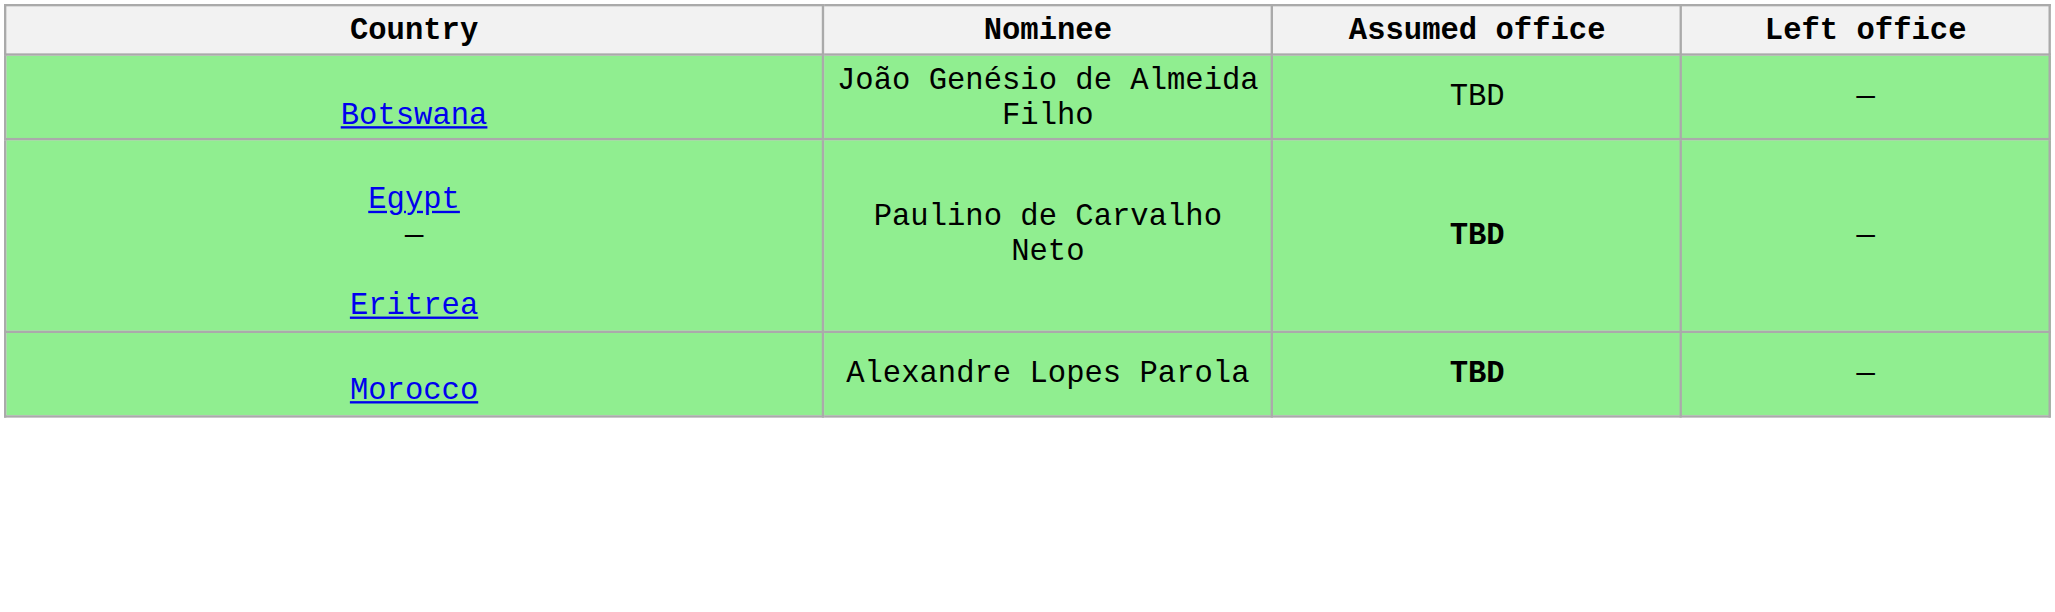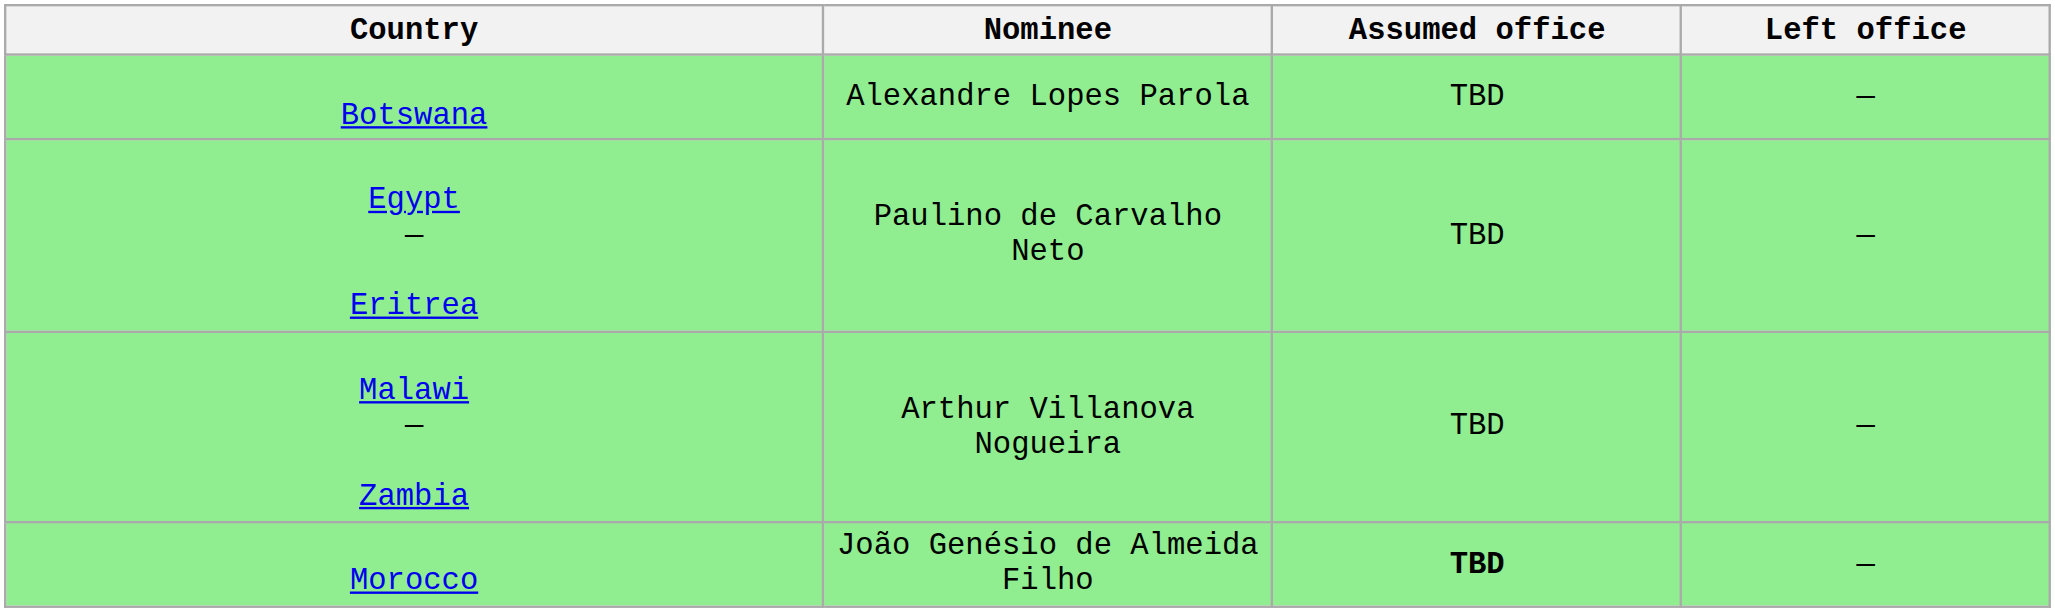 <table class="wikitable sortable" style="text-align:center">
 <tr>
 <th style="width:40%;">Country</th>
 <th style="width:22%;">Nominee</th>
 <th style="width:20%;" data-sort-type="date">Assumed office</th>
 <th style="width:18%;" data-sort-type="date">Left office</th>
 </tr>
 <tr style="background:lightgreen">
 <td><br><a href='#'>Botswana</a></td>
-<td>João Genésio de Almeida Filho</td>
+<td>Alexandre Lopes Parola</td>
 <td>TBD<br></td>
 <td>—</td>
 </tr>
 <tr style="background:lightgreen">
 <td><br><a href='#'>Egypt</a><br>—<br><br><a href='#'>Eritrea</a></td>
 <td>Paulino de Carvalho Neto</td>
-<td><strong>TBD<br></strong></td>
+<td>TBD<br></td>
+<td>—</td>
+</tr>
+<tr style="background:lightgreen">
+<td><br><a href='#'>Malawi</a><br>—<br><br><a href='#'>Zambia</a></td>
+<td>Arthur Villanova Nogueira</td>
+<td>TBD<br></td>
 <td>—</td>
 </tr>
 <tr style="background:lightgreen">
 <td><br><a href='#'>Morocco</a></td>
-<td>Alexandre Lopes Parola</td>
+<td>João Genésio de Almeida Filho</td>
 <td><strong>TBD<br></strong></td>
 <td>—</td>
 </tr>
 </table>
